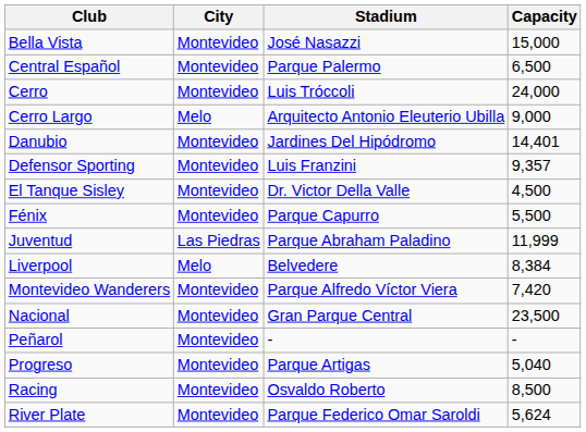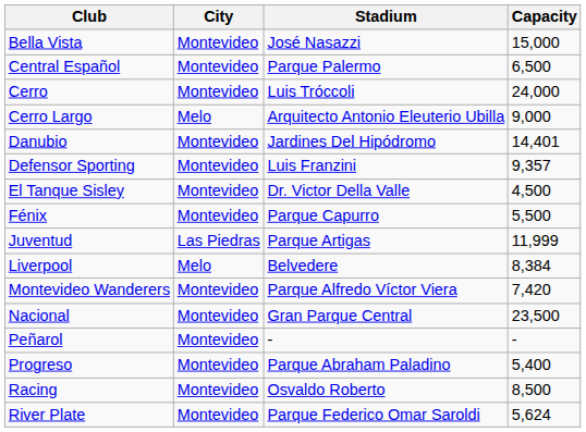 <table class="wikitable sortable">
 <tr>
 <th>Club</th>
 <th>City</th>
 <th>Stadium</th>
 <th>Capacity</th>
 </tr>
 <tr>
 <td><a href='#'>Bella Vista</a></td>
 <td><a href='#'>Montevideo</a></td>
 <td><a href='#'>José Nasazzi</a></td>
 <td>15,000</td>
 </tr>
 <tr>
 <td><a href='#'>Central Español</a></td>
 <td><a href='#'>Montevideo</a></td>
 <td><a href='#'>Parque Palermo</a></td>
 <td>6,500</td>
 </tr>
 <tr>
 <td><a href='#'>Cerro</a></td>
 <td><a href='#'>Montevideo</a></td>
 <td><a href='#'>Luis Tróccoli</a></td>
 <td>24,000</td>
 </tr>
 <tr>
 <td><a href='#'>Cerro Largo</a></td>
 <td><a href='#'>Melo</a></td>
 <td><a href='#'>Arquitecto Antonio Eleuterio Ubilla</a></td>
 <td>9,000</td>
 </tr>
 <tr>
 <td><a href='#'>Danubio</a></td>
 <td><a href='#'>Montevideo</a></td>
 <td><a href='#'>Jardines Del Hipódromo</a></td>
 <td>14,401</td>
 </tr>
 <tr>
 <td><a href='#'>Defensor Sporting</a></td>
 <td><a href='#'>Montevideo</a></td>
 <td><a href='#'>Luis Franzini</a></td>
 <td>9,357</td>
 </tr>
 <tr>
 <td><a href='#'>El Tanque Sisley</a></td>
 <td><a href='#'>Montevideo</a></td>
 <td><a href='#'>Dr. Victor Della Valle</a></td>
 <td>4,500</td>
 </tr>
 <tr>
 <td><a href='#'>Fénix</a></td>
 <td><a href='#'>Montevideo</a></td>
 <td><a href='#'>Parque Capurro</a></td>
 <td>5,500</td>
 </tr>
 <tr>
 <td><a href='#'>Juventud</a></td>
 <td><a href='#'>Las Piedras</a></td>
-<td><a href='#'>Parque Abraham Paladino</a></td>
+<td><a href='#'>Parque Artigas</a></td>
 <td>11,999</td>
 </tr>
 <tr>
 <td><a href='#'>Liverpool</a></td>
 <td><a href='#'>Melo</a></td>
 <td><a href='#'>Belvedere</a></td>
 <td>8,384</td>
 </tr>
 <tr>
 <td><a href='#'>Montevideo Wanderers</a></td>
 <td><a href='#'>Montevideo</a></td>
 <td><a href='#'>Parque Alfredo Víctor Viera</a></td>
 <td>7,420</td>
 </tr>
 <tr>
 <td><a href='#'>Nacional</a></td>
 <td><a href='#'>Montevideo</a></td>
 <td><a href='#'>Gran Parque Central</a></td>
 <td>23,500</td>
 </tr>
 <tr>
 <td><a href='#'>Peñarol</a></td>
 <td><a href='#'>Montevideo</a></td>
 <td>-</td>
 <td>-</td>
 </tr>
 <tr>
 <td><a href='#'>Progreso</a></td>
 <td><a href='#'>Montevideo</a></td>
-<td><a href='#'>Parque Artigas</a></td>
-<td>5,040</td>
+<td><a href='#'>Parque Abraham Paladino</a></td>
+<td>5,400</td>
 </tr>
 <tr>
 <td><a href='#'>Racing</a></td>
 <td><a href='#'>Montevideo</a></td>
 <td><a href='#'>Osvaldo Roberto</a></td>
 <td>8,500</td>
 </tr>
 <tr>
 <td><a href='#'>River Plate</a></td>
 <td><a href='#'>Montevideo</a></td>
 <td><a href='#'>Parque Federico Omar Saroldi</a></td>
 <td>5,624</td>
 </tr>
 </table>
